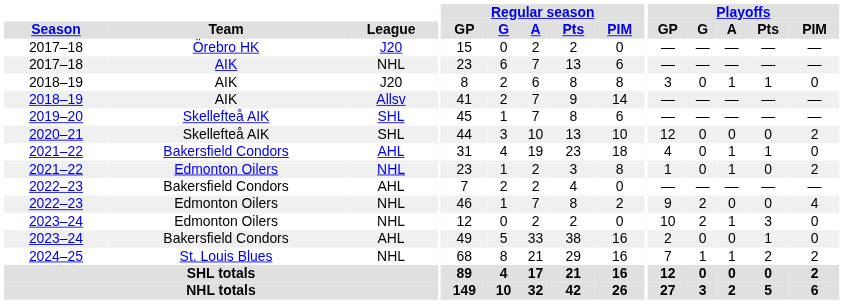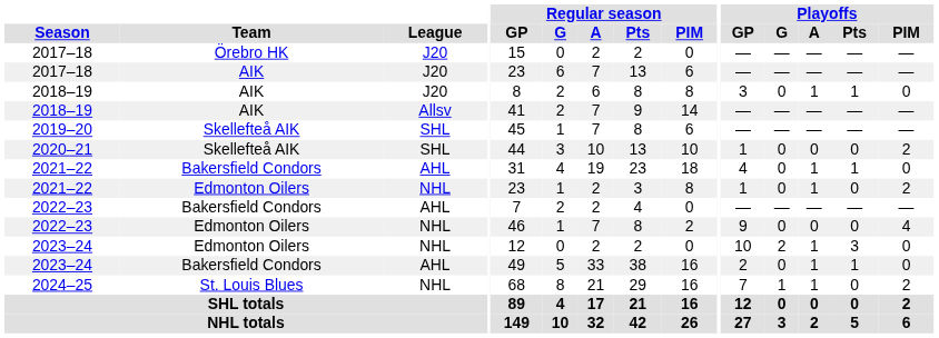 <table border="0" cellpadding="1" cellspacing="0" style="text-align:center; width:60em">
 <tr bgcolor="#e0e0e0">
 <th colspan="3" bgcolor="#ffffff"></th>
 <th rowspan="99" bgcolor="#ffffff"></th>
 <th colspan="5"><a href='#'>Regular season</a></th>
 <th rowspan="99" bgcolor="#ffffff"></th>
 <th colspan="5"><a href='#'>Playoffs</a></th>
 </tr>
 <tr bgcolor="#e0e0e0">
 <th><a href='#'>Season</a></th>
 <th>Team</th>
 <th>League</th>
 <th>GP</th>
 <th><a href='#'>G</a></th>
 <th><a href='#'>A</a></th>
 <th><a href='#'>Pts</a></th>
 <th><a href='#'>PIM</a></th>
 <th>GP</th>
 <th>G</th>
 <th>A</th>
 <th>Pts</th>
 <th>PIM</th>
 </tr>
 <tr>
 <td>2017–18</td>
 <td><a href='#'>Örebro HK</a></td>
 <td><a href='#'>J20</a></td>
 <td>15</td>
 <td>0</td>
 <td>2</td>
 <td>2</td>
 <td>0</td>
 <td>—</td>
 <td>—</td>
 <td>—</td>
 <td>—</td>
 <td>—</td>
 </tr>
 <tr bgcolor="#f0f0f0">
 <td>2017–18</td>
 <td><a href='#'>AIK</a></td>
-<td>NHL</td>
+<td>J20</td>
 <td>23</td>
 <td>6</td>
 <td>7</td>
 <td>13</td>
 <td>6</td>
 <td>—</td>
 <td>—</td>
 <td>—</td>
 <td>—</td>
 <td>—</td>
 </tr>
 <tr>
 <td>2018–19</td>
 <td>AIK</td>
 <td>J20</td>
 <td>8</td>
 <td>2</td>
 <td>6</td>
 <td>8</td>
 <td>8</td>
 <td>3</td>
 <td>0</td>
 <td>1</td>
 <td>1</td>
 <td>0</td>
 </tr>
 <tr bgcolor="#f0f0f0">
 <td><a href='#'>2018–19</a></td>
 <td>AIK</td>
 <td><a href='#'>Allsv</a></td>
 <td>41</td>
 <td>2</td>
 <td>7</td>
 <td>9</td>
 <td>14</td>
 <td>—</td>
 <td>—</td>
 <td>—</td>
 <td>—</td>
 <td>—</td>
 </tr>
 <tr>
 <td><a href='#'>2019–20</a></td>
 <td><a href='#'>Skellefteå AIK</a></td>
 <td><a href='#'>SHL</a></td>
 <td>45</td>
 <td>1</td>
 <td>7</td>
 <td>8</td>
 <td>6</td>
 <td>—</td>
 <td>—</td>
 <td>—</td>
 <td>—</td>
 <td>—</td>
 </tr>
 <tr bgcolor="#f0f0f0">
 <td><a href='#'>2020–21</a></td>
 <td>Skellefteå AIK</td>
 <td>SHL</td>
 <td>44</td>
 <td>3</td>
 <td>10</td>
 <td>13</td>
 <td>10</td>
-<td>12</td>
+<td>1</td>
 <td>0</td>
 <td>0</td>
 <td>0</td>
 <td>2</td>
 </tr>
 <tr>
 <td><a href='#'>2021–22</a></td>
 <td><a href='#'>Bakersfield Condors</a></td>
 <td><a href='#'>AHL</a></td>
 <td>31</td>
 <td>4</td>
 <td>19</td>
 <td>23</td>
 <td>18</td>
 <td>4</td>
 <td>0</td>
 <td>1</td>
 <td>1</td>
 <td>0</td>
 </tr>
 <tr bgcolor="#f0f0f0">
 <td><a href='#'>2021–22</a></td>
 <td><a href='#'>Edmonton Oilers</a></td>
 <td><a href='#'>NHL</a></td>
 <td>23</td>
 <td>1</td>
 <td>2</td>
 <td>3</td>
 <td>8</td>
 <td>1</td>
 <td>0</td>
 <td>1</td>
 <td>0</td>
 <td>2</td>
 </tr>
 <tr>
 <td><a href='#'>2022–23</a></td>
 <td>Bakersfield Condors</td>
 <td>AHL</td>
 <td>7</td>
 <td>2</td>
 <td>2</td>
 <td>4</td>
 <td>0</td>
 <td>—</td>
 <td>—</td>
 <td>—</td>
 <td>—</td>
 <td>—</td>
 </tr>
 <tr bgcolor="#f0f0f0">
 <td><a href='#'>2022–23</a></td>
 <td>Edmonton Oilers</td>
 <td>NHL</td>
 <td>46</td>
 <td>1</td>
 <td>7</td>
 <td>8</td>
 <td>2</td>
 <td>9</td>
-<td>2</td>
+<td>0</td>
 <td>0</td>
 <td>0</td>
 <td>4</td>
 </tr>
 <tr>
 <td><a href='#'>2023–24</a></td>
 <td>Edmonton Oilers</td>
 <td>NHL</td>
 <td>12</td>
 <td>0</td>
 <td>2</td>
 <td>2</td>
 <td>0</td>
 <td>10</td>
 <td>2</td>
 <td>1</td>
 <td>3</td>
 <td>0</td>
 </tr>
 <tr bgcolor="#f0f0f0">
 <td><a href='#'>2023–24</a></td>
 <td>Bakersfield Condors</td>
 <td>AHL</td>
 <td>49</td>
 <td>5</td>
 <td>33</td>
 <td>38</td>
 <td>16</td>
 <td>2</td>
 <td>0</td>
-<td>0</td>
+<td>1</td>
 <td>1</td>
 <td>0</td>
 </tr>
 <tr>
 <td><a href='#'>2024–25</a></td>
 <td><a href='#'>St. Louis Blues</a></td>
 <td>NHL</td>
 <td>68</td>
 <td>8</td>
 <td>21</td>
 <td>29</td>
 <td>16</td>
 <td>7</td>
 <td>1</td>
 <td>1</td>
-<td>2</td>
+<td>0</td>
 <td>2</td>
 </tr>
 <tr bgcolor="#e0e0e0">
 <th colspan="3">SHL totals</th>
 <th>89</th>
 <th>4</th>
 <th>17</th>
 <th>21</th>
 <th>16</th>
 <th>12</th>
 <th>0</th>
 <th>0</th>
 <th>0</th>
 <th>2</th>
 </tr>
 <tr bgcolor="#e0e0e0">
 <th colspan="3">NHL totals</th>
 <th>149</th>
 <th>10</th>
 <th>32</th>
 <th>42</th>
 <th>26</th>
 <th>27</th>
 <th>3</th>
 <th>2</th>
 <th>5</th>
 <th>6</th>
 </tr>
 </table>
